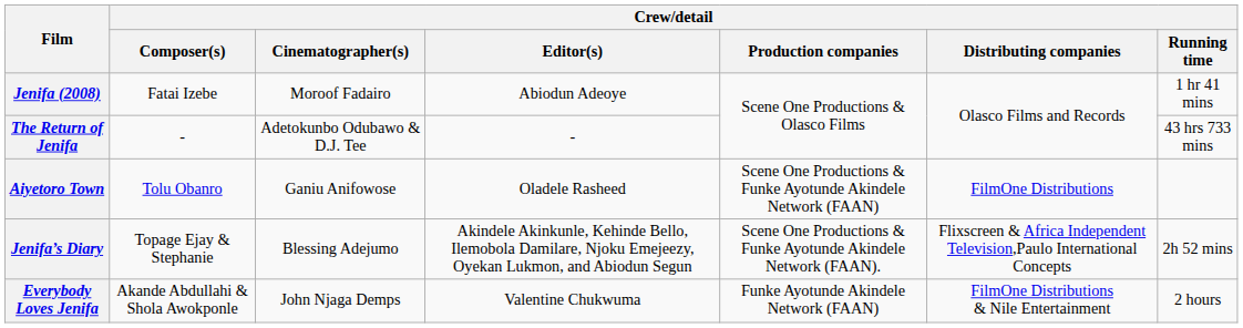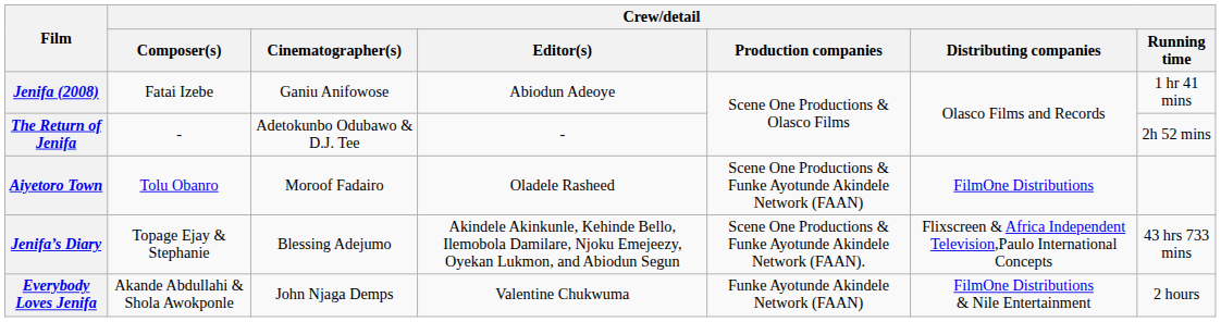 <table class="wikitable sortable" style="text-align:center; width:99%;">
 <tr>
 <th rowspan="2">Film</th>
 <th colspan="7">Crew/detail</th>
 </tr>
 <tr>
 <th style="text-align:center;">Composer(s)</th>
 <th style="text-align:center;">Cinematographer(s)</th>
 <th style="text-align:center;">Editor(s)</th>
 <th style="text-align:center;">Production companies</th>
 <th style="text-align:center;">Distributing companies</th>
 <th style="text-align:center;">Running time</th>
 </tr>
 <tr>
 <th><em><a href='#'>Jenifa (2008)</a></em></th>
 <td>Fatai Izebe</td>
-<td>Moroof Fadairo</td>
+<td>Ganiu Anifowose</td>
 <td>Abiodun Adeoye</td>
 <td rowspan="2">Scene One Productions &  Olasco Films</td>
 <td rowspan="2">Olasco Films and Records</td>
 <td>1 hr 41 mins</td>
 </tr>
 <tr>
 <th><em><a href='#'>The Return of Jenifa</a></em></th>
 <td>-</td>
 <td>Adetokunbo Odubawo & D.J. Tee</td>
 <td>-</td>
-<td>43 hrs 733 mins<br></td>
+<td>2h 52 mins</td>
 </tr>
 <tr>
 <th><em><a href='#'>Aiyetoro Town</a></em><br></th>
 <td><a href='#'>Tolu Obanro</a></td>
-<td>Ganiu Anifowose</td>
+<td>Moroof Fadairo</td>
 <td>Oladele Rasheed</td>
 <td>Scene One Productions & Funke Ayotunde Akindele Network (FAAN)</td>
 <td><a href='#'>FilmOne Distributions</a></td>
 <td></td>
 </tr>
 <tr>
 <th><em><a href='#'>Jenifa’s Diary</a></em><br></th>
 <td>Topage Ejay & Stephanie</td>
 <td>Blessing Adejumo</td>
 <td>Akindele Akinkunle, Kehinde Bello, Ilemobola Damilare, Njoku Emejeezy, Oyekan Lukmon, and Abiodun Segun</td>
 <td>Scene One Productions & Funke Ayotunde Akindele Network (FAAN).</td>
 <td>Flixscreen & <a href='#'>Africa Independent Television</a>,Paulo International Concepts</td>
-<td>2h 52 mins</td>
+<td>43 hrs 733 mins<br></td>
 </tr>
 <tr>
 <th><em><a href='#'>Everybody Loves Jenifa</a></em></th>
 <td>Akande Abdullahi  & Shola Awokponle</td>
 <td>John Njaga Demps</td>
 <td>Valentine Chukwuma</td>
 <td>Funke Ayotunde Akindele Network (FAAN)</td>
 <td><a href='#'>FilmOne Distributions</a><br>& Nile Entertainment</td>
 <td>2 hours</td>
 </tr>
 </table>
